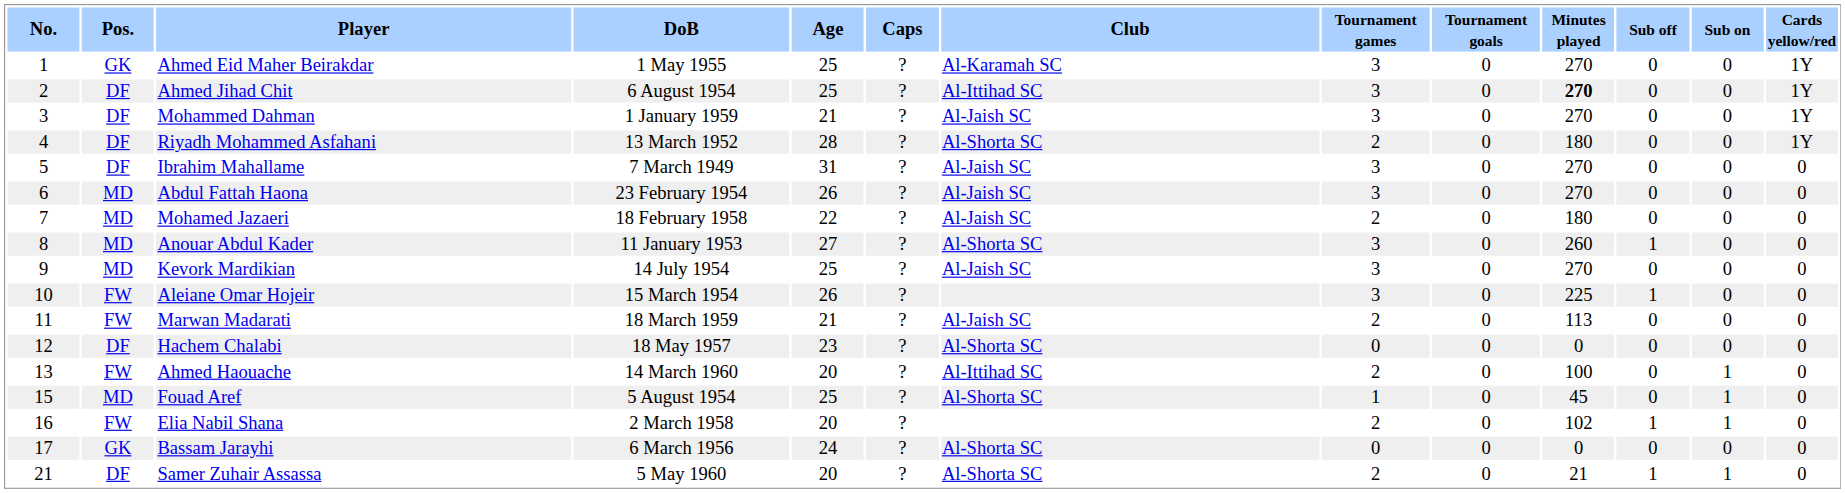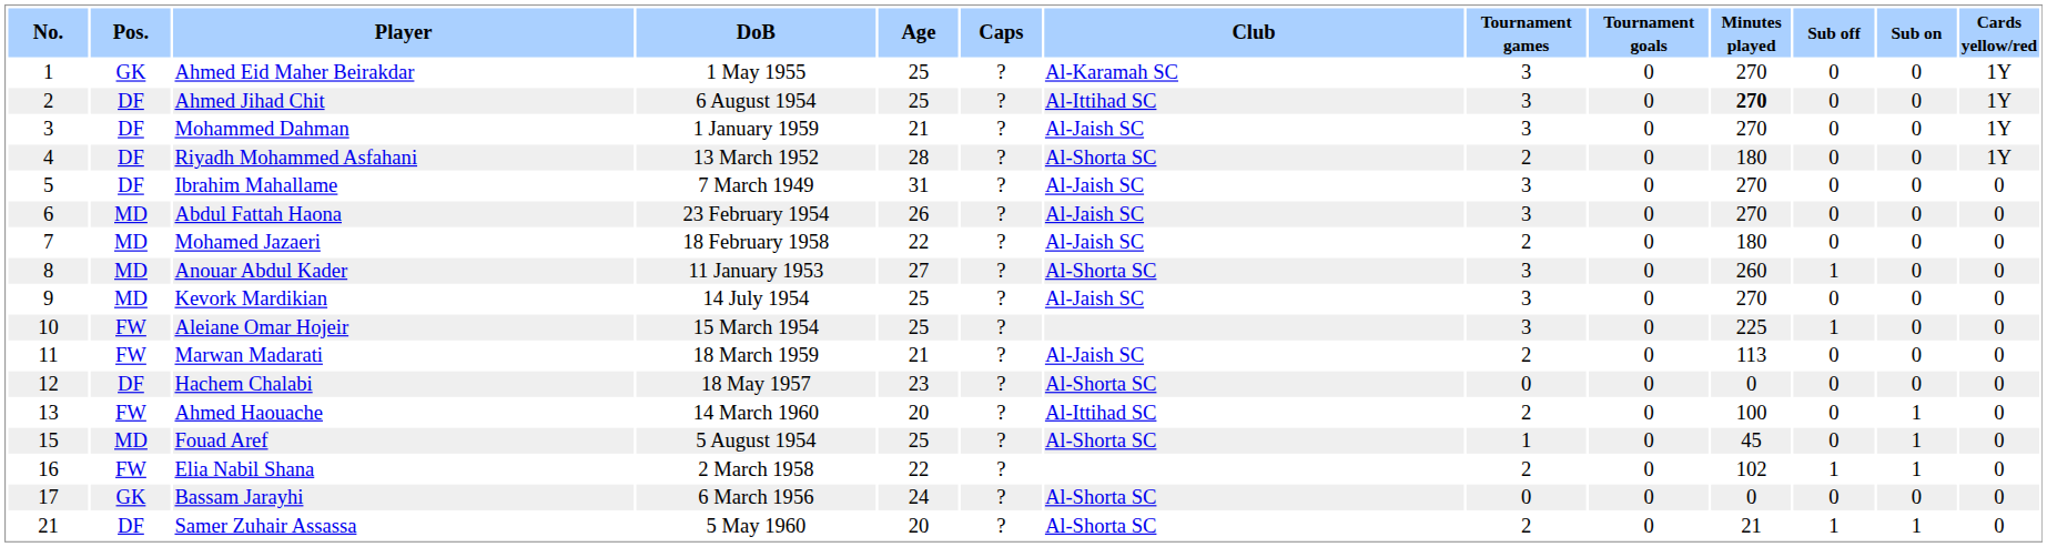 <table border="0" width="100%" style="border: 1px solid #999; background-color:#FFFFFF; text-align:center">
 <tr align="center" bgcolor="#AAD0FF">
 <th width=4%>No.</th>
 <th width=4%>Pos.</th>
 <th width=23%>Player</th>
 <th width=12%>DoB</th>
 <th width=4%>Age</th>
 <th width=4%>Caps</th>
 <th width=21%>Club</th>
 <th width=6%><small>Tournament<br>games</small></th>
 <th width=6%><small>Tournament<br>goals</small></th>
 <th width=4%><small>Minutes<br>played</small></th>
 <th width=4%><small>Sub off</small></th>
 <th width=4%><small>Sub on</small></th>
 <th width=4%><small>Cards<br>yellow/red</small></th>
 </tr>
 <tr>
 <td>1</td>
 <td><a href='#'>GK</a></td>
 <td align="left"><a href='#'>Ahmed Eid Maher Beirakdar</a></td>
 <td>1 May 1955</td>
 <td>25</td>
 <td>?</td>
 <td align="left"> <a href='#'>Al-Karamah SC</a></td>
 <td>3</td>
 <td>0</td>
 <td>270</td>
 <td>0</td>
 <td>0</td>
 <td>1Y</td>
 </tr>
 <tr bgcolor="#EFEFEF">
 <td>2</td>
 <td><a href='#'>DF</a></td>
 <td align="left"><a href='#'>Ahmed Jihad Chit</a></td>
 <td>6 August 1954</td>
 <td>25</td>
 <td>?</td>
 <td align="left"> <a href='#'>Al-Ittihad SC</a></td>
 <td>3</td>
 <td>0</td>
 <td><strong>270</strong></td>
 <td>0</td>
 <td>0</td>
 <td>1Y</td>
 </tr>
 <tr>
 <td>3</td>
 <td><a href='#'>DF</a></td>
 <td align="left"><a href='#'>Mohammed Dahman</a></td>
 <td>1 January 1959</td>
 <td>21</td>
 <td>?</td>
 <td align="left"> <a href='#'>Al-Jaish SC</a></td>
 <td>3</td>
 <td>0</td>
 <td>270</td>
 <td>0</td>
 <td>0</td>
 <td>1Y</td>
 </tr>
 <tr bgcolor="#EFEFEF">
 <td>4</td>
 <td><a href='#'>DF</a></td>
 <td align="left"><a href='#'>Riyadh Mohammed Asfahani</a></td>
 <td>13 March 1952</td>
 <td>28</td>
 <td>?</td>
 <td align="left"> <a href='#'>Al-Shorta SC</a></td>
 <td>2</td>
 <td>0</td>
 <td>180</td>
 <td>0</td>
 <td>0</td>
 <td>1Y</td>
 </tr>
 <tr>
 <td>5</td>
 <td><a href='#'>DF</a></td>
 <td align="left"><a href='#'>Ibrahim Mahallame</a></td>
 <td>7 March 1949</td>
 <td>31</td>
 <td>?</td>
 <td align="left"> <a href='#'>Al-Jaish SC</a></td>
 <td>3</td>
 <td>0</td>
 <td>270</td>
 <td>0</td>
 <td>0</td>
 <td>0</td>
 </tr>
 <tr bgcolor="#EFEFEF">
 <td>6</td>
 <td><a href='#'>MD</a></td>
 <td align="left"><a href='#'>Abdul Fattah Haona</a></td>
 <td>23 February 1954</td>
 <td>26</td>
 <td>?</td>
 <td align="left"> <a href='#'>Al-Jaish SC</a></td>
 <td>3</td>
 <td>0</td>
 <td>270</td>
 <td>0</td>
 <td>0</td>
 <td>0</td>
 </tr>
 <tr>
 <td>7</td>
 <td><a href='#'>MD</a></td>
 <td align="left"><a href='#'>Mohamed Jazaeri</a></td>
 <td>18 February 1958</td>
 <td>22</td>
 <td>?</td>
 <td align="left"> <a href='#'>Al-Jaish SC</a></td>
 <td>2</td>
 <td>0</td>
 <td>180</td>
 <td>0</td>
 <td>0</td>
 <td>0</td>
 </tr>
 <tr bgcolor="#EFEFEF">
 <td>8</td>
 <td><a href='#'>MD</a></td>
 <td align="left"><a href='#'>Anouar Abdul Kader</a></td>
 <td>11 January 1953</td>
 <td>27</td>
 <td>?</td>
 <td align="left"> <a href='#'>Al-Shorta SC</a></td>
 <td>3</td>
 <td>0</td>
 <td>260</td>
 <td>1</td>
 <td>0</td>
 <td>0</td>
 </tr>
 <tr>
 <td>9</td>
 <td><a href='#'>MD</a></td>
 <td align="left"><a href='#'>Kevork Mardikian</a></td>
 <td>14 July 1954</td>
 <td>25</td>
 <td>?</td>
 <td align="left"> <a href='#'>Al-Jaish SC</a></td>
 <td>3</td>
 <td>0</td>
 <td>270</td>
 <td>0</td>
 <td>0</td>
 <td>0</td>
 </tr>
 <tr bgcolor="#EFEFEF">
 <td>10</td>
 <td><a href='#'>FW</a></td>
 <td align="left"><a href='#'>Aleiane Omar Hojeir</a></td>
 <td>15 March 1954</td>
-<td>26</td>
+<td>25</td>
 <td>?</td>
 <td align="left"></td>
 <td>3</td>
 <td>0</td>
 <td>225</td>
 <td>1</td>
 <td>0</td>
 <td>0</td>
 </tr>
 <tr>
 <td>11</td>
 <td><a href='#'>FW</a></td>
 <td align="left"><a href='#'>Marwan Madarati</a></td>
 <td>18 March 1959</td>
 <td>21</td>
 <td>?</td>
 <td align="left"> <a href='#'>Al-Jaish SC</a></td>
 <td>2</td>
 <td>0</td>
 <td>113</td>
 <td>0</td>
 <td>0</td>
 <td>0</td>
 </tr>
 <tr bgcolor="#EFEFEF">
 <td>12</td>
 <td><a href='#'>DF</a></td>
 <td align="left"><a href='#'>Hachem Chalabi</a></td>
 <td>18 May 1957</td>
 <td>23</td>
 <td>?</td>
 <td align="left"> <a href='#'>Al-Shorta SC</a></td>
 <td>0</td>
 <td>0</td>
 <td>0</td>
 <td>0</td>
 <td>0</td>
 <td>0</td>
 </tr>
 <tr>
 <td>13</td>
 <td><a href='#'>FW</a></td>
 <td align="left"><a href='#'>Ahmed Haouache</a></td>
 <td>14 March 1960</td>
 <td>20</td>
 <td>?</td>
 <td align="left"> <a href='#'>Al-Ittihad SC</a></td>
 <td>2</td>
 <td>0</td>
 <td>100</td>
 <td>0</td>
 <td>1</td>
 <td>0</td>
 </tr>
 <tr bgcolor="#EFEFEF">
 <td>15</td>
 <td><a href='#'>MD</a></td>
 <td align="left"><a href='#'>Fouad Aref</a></td>
 <td>5 August 1954</td>
 <td>25</td>
 <td>?</td>
 <td align="left"> <a href='#'>Al-Shorta SC</a></td>
 <td>1</td>
 <td>0</td>
 <td>45</td>
 <td>0</td>
 <td>1</td>
 <td>0</td>
 </tr>
 <tr>
 <td>16</td>
 <td><a href='#'>FW</a></td>
 <td align="left"><a href='#'>Elia Nabil Shana</a></td>
 <td>2 March 1958</td>
-<td>20</td>
+<td>22</td>
 <td>?</td>
 <td align="left"></td>
 <td>2</td>
 <td>0</td>
 <td>102</td>
 <td>1</td>
 <td>1</td>
 <td>0</td>
 </tr>
 <tr bgcolor="#EFEFEF">
 <td>17</td>
 <td><a href='#'>GK</a></td>
 <td align="left"><a href='#'>Bassam Jarayhi</a></td>
 <td>6 March 1956</td>
 <td>24</td>
 <td>?</td>
 <td align="left"> <a href='#'>Al-Shorta SC</a></td>
 <td>0</td>
 <td>0</td>
 <td>0</td>
 <td>0</td>
 <td>0</td>
 <td>0</td>
 </tr>
 <tr>
 <td>21</td>
 <td><a href='#'>DF</a></td>
 <td align="left"><a href='#'>Samer Zuhair Assassa</a></td>
 <td>5 May 1960</td>
 <td>20</td>
 <td>?</td>
 <td align="left"> <a href='#'>Al-Shorta SC</a></td>
 <td>2</td>
 <td>0</td>
 <td>21</td>
 <td>1</td>
 <td>1</td>
 <td>0</td>
 </tr>
 </table>
